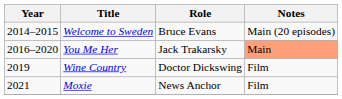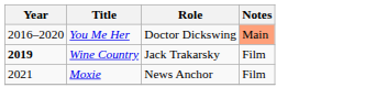 <table class="wikitable sortable">
 <tr>
 <th>Year</th>
 <th>Title</th>
 <th>Role</th>
 <th>Notes</th>
 </tr>
 <tr>
-<td>2014–2015</td>
-<td><em><a href='#'>Welcome to Sweden</a></em></td>
-<td>Bruce Evans</td>
-<td>Main (20 episodes)</td>
-</tr>
-<tr>
 <td>2016–2020</td>
 <td><em><a href='#'>You Me Her</a></em></td>
-<td>Jack Trakarsky</td>
+<td>Doctor Dickswing</td>
 <td style="background: lightsalmon;">Main</td>
 </tr>
 <tr>
-<td>2019</td>
+<td><strong>2019</strong></td>
 <td><em><a href='#'>Wine Country</a></em></td>
-<td>Doctor Dickswing</td>
+<td>Jack Trakarsky</td>
 <td>Film</td>
 </tr>
 <tr>
 <td>2021</td>
 <td><a href='#'><em>Moxie</em></a></td>
 <td>News Anchor</td>
 <td>Film</td>
 </tr>
 <tr>
 </tr>
 </table>
